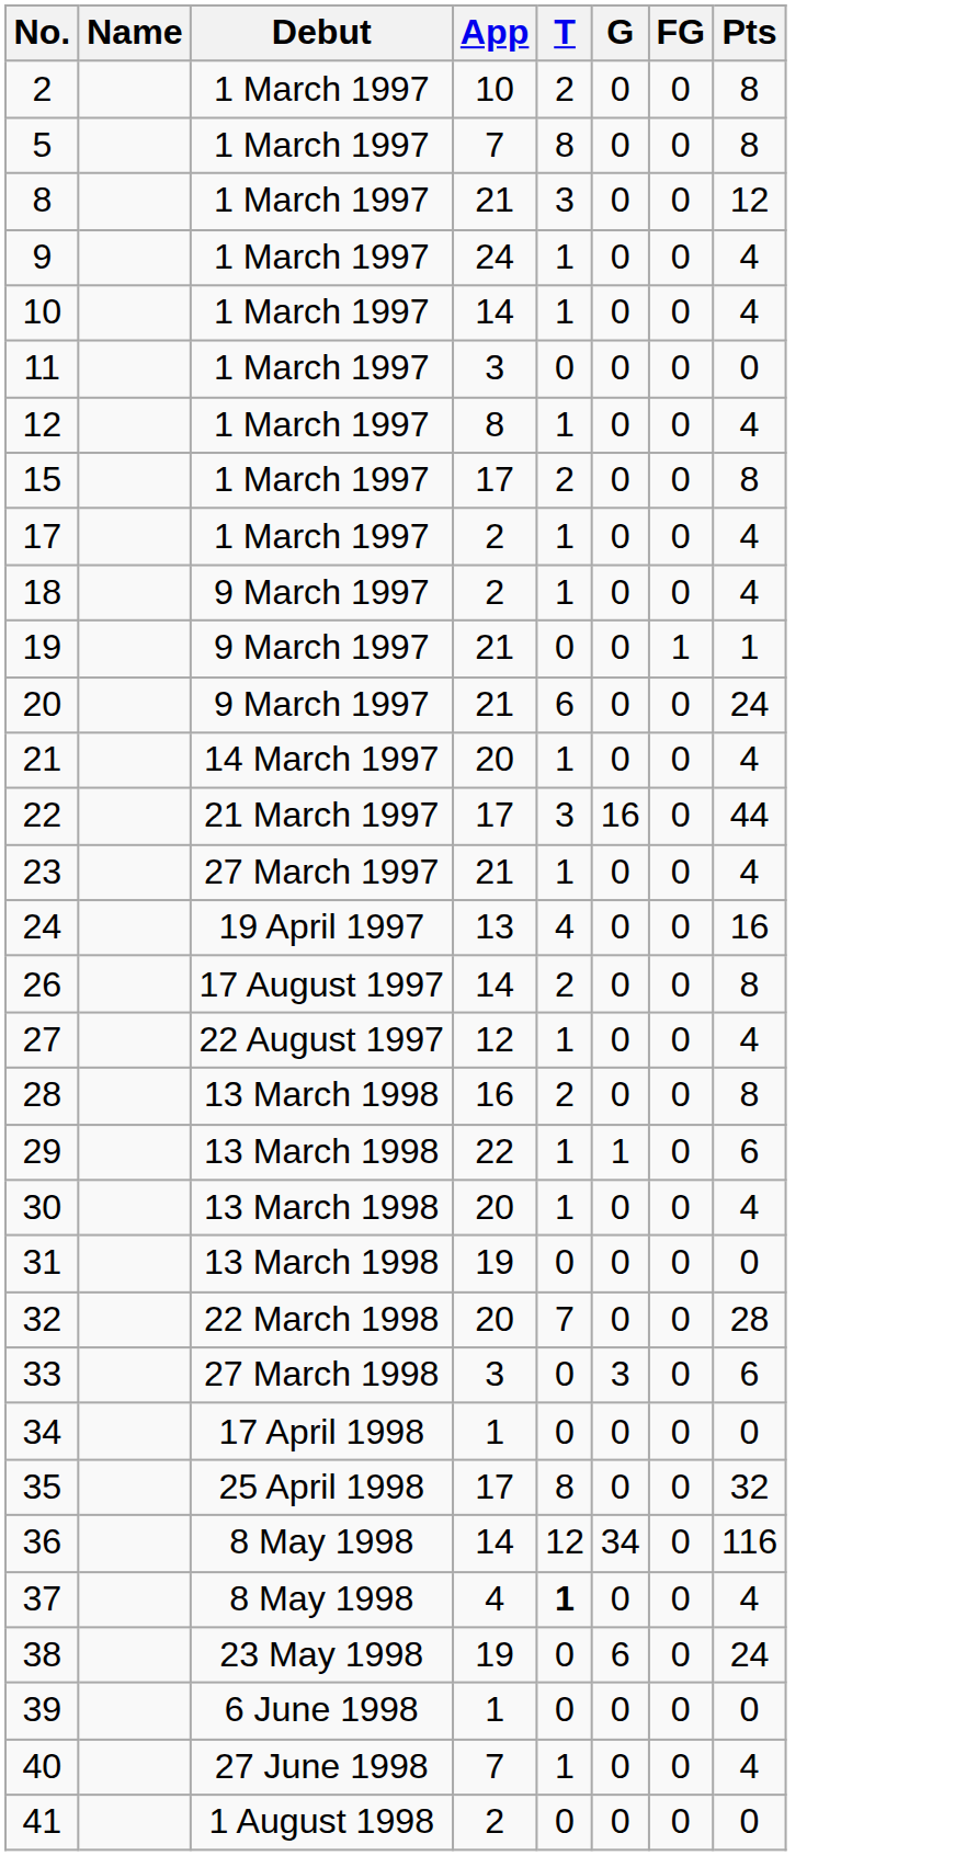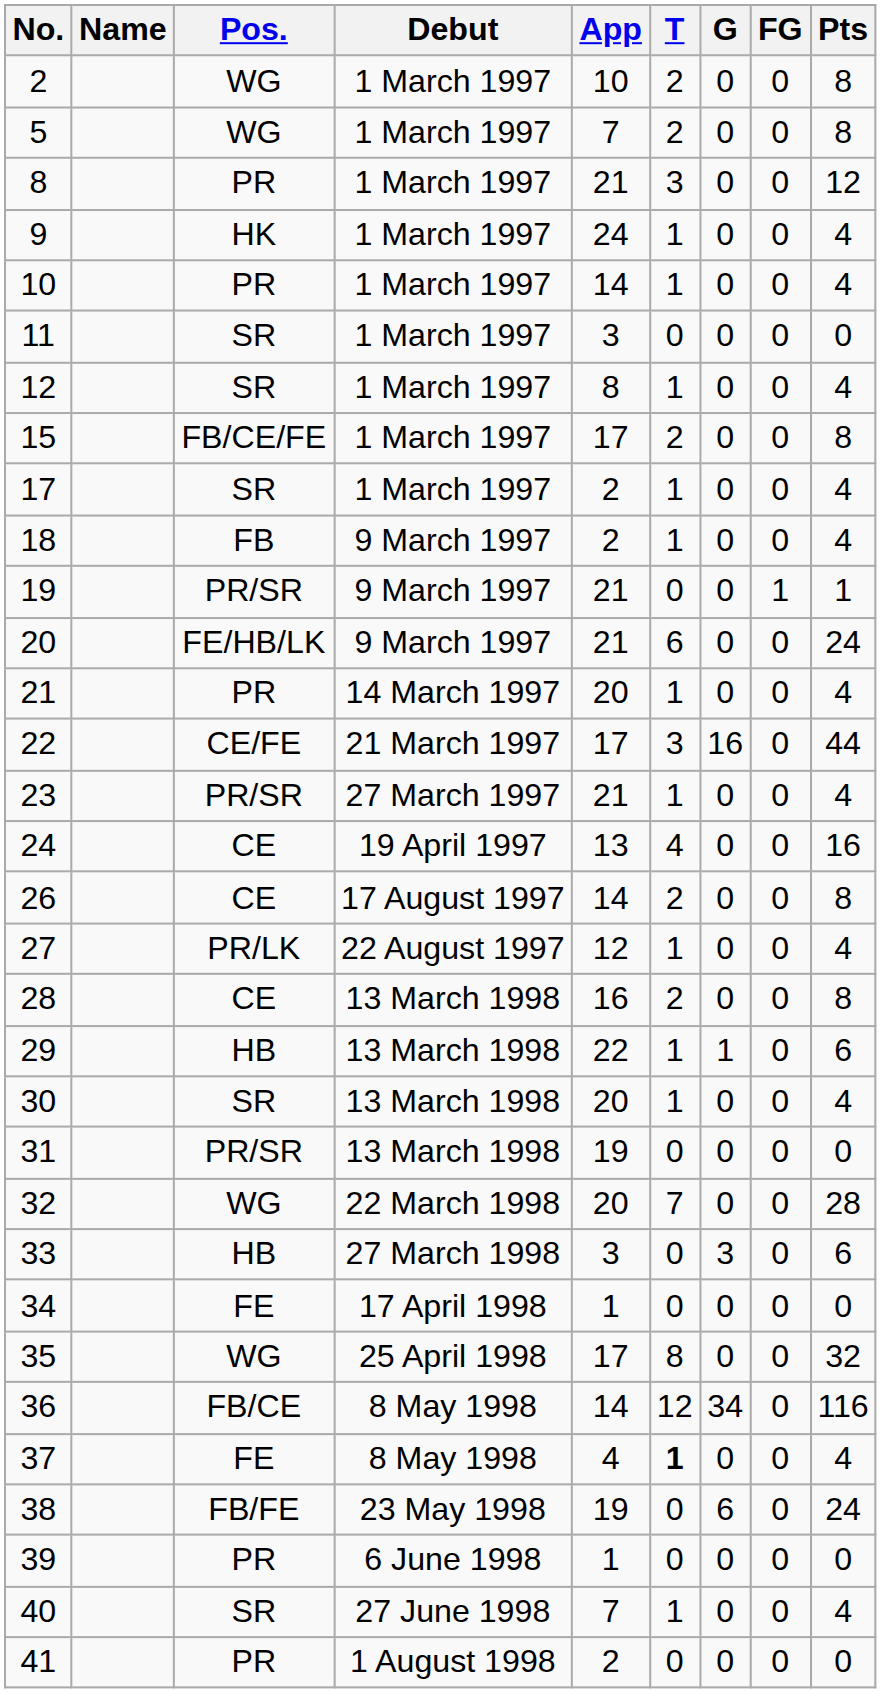 <table class="wikitable sortable" style="text-align: center;">
 <tr>
 <th>No.</th>
 <th>Name</th>
+<th><a href='#'>Pos.</a></th>
 <th>Debut</th>
 <th><a href='#'>App</a></th>
 <th><a href='#'>T</a></th>
 <th>G</th>
 <th>FG</th>
 <th>Pts</th>
 </tr>
 <tr>
 <td>2</td>
 <td align=left></td>
+<td>WG</td>
 <td>1 March 1997</td>
 <td>10</td>
 <td>2</td>
 <td>0</td>
 <td>0</td>
 <td>8</td>
 </tr>
 <tr>
 <td>5</td>
 <td align=left></td>
+<td>WG</td>
 <td>1 March 1997</td>
 <td>7</td>
-<td>8</td>
+<td>2</td>
 <td>0</td>
 <td>0</td>
 <td>8</td>
 </tr>
 <tr>
 <td>8</td>
 <td align=left></td>
+<td>PR</td>
 <td>1 March 1997</td>
 <td>21</td>
 <td>3</td>
 <td>0</td>
 <td>0</td>
 <td>12</td>
 </tr>
 <tr>
 <td>9</td>
 <td align=left></td>
+<td>HK</td>
 <td>1 March 1997</td>
 <td>24</td>
 <td>1</td>
 <td>0</td>
 <td>0</td>
 <td>4</td>
 </tr>
 <tr>
 <td>10</td>
 <td align=left></td>
+<td>PR</td>
 <td>1 March 1997</td>
 <td>14</td>
 <td>1</td>
 <td>0</td>
 <td>0</td>
 <td>4</td>
 </tr>
 <tr>
 <td>11</td>
 <td align=left></td>
+<td>SR</td>
 <td>1 March 1997</td>
 <td>3</td>
 <td>0</td>
 <td>0</td>
 <td>0</td>
 <td>0</td>
 </tr>
 <tr>
 <td>12</td>
 <td align=left></td>
+<td>SR</td>
 <td>1 March 1997</td>
 <td>8</td>
 <td>1</td>
 <td>0</td>
 <td>0</td>
 <td>4</td>
 </tr>
 <tr>
 <td>15</td>
 <td align=left></td>
+<td>FB/CE/FE</td>
 <td>1 March 1997</td>
 <td>17</td>
 <td>2</td>
 <td>0</td>
 <td>0</td>
 <td>8</td>
 </tr>
 <tr>
 <td>17</td>
 <td align=left></td>
+<td>SR</td>
 <td>1 March 1997</td>
 <td>2</td>
 <td>1</td>
 <td>0</td>
 <td>0</td>
 <td>4</td>
 </tr>
 <tr>
 <td>18</td>
 <td align=left></td>
+<td>FB</td>
 <td>9 March 1997</td>
 <td>2</td>
 <td>1</td>
 <td>0</td>
 <td>0</td>
 <td>4</td>
 </tr>
 <tr>
 <td>19</td>
 <td align=left></td>
+<td>PR/SR</td>
 <td>9 March 1997</td>
 <td>21</td>
 <td>0</td>
 <td>0</td>
 <td>1</td>
 <td>1</td>
 </tr>
 <tr>
 <td>20</td>
 <td align=left></td>
+<td>FE/HB/LK</td>
 <td>9 March 1997</td>
 <td>21</td>
 <td>6</td>
 <td>0</td>
 <td>0</td>
 <td>24</td>
 </tr>
 <tr>
 <td>21</td>
 <td align=left></td>
+<td>PR</td>
 <td>14 March 1997</td>
 <td>20</td>
 <td>1</td>
 <td>0</td>
 <td>0</td>
 <td>4</td>
 </tr>
 <tr>
 <td>22</td>
 <td align=left></td>
+<td>CE/FE</td>
 <td>21 March 1997</td>
 <td>17</td>
 <td>3</td>
 <td>16</td>
 <td>0</td>
 <td>44</td>
 </tr>
 <tr>
 <td>23</td>
 <td align=left></td>
+<td>PR/SR</td>
 <td>27 March 1997</td>
 <td>21</td>
 <td>1</td>
 <td>0</td>
 <td>0</td>
 <td>4</td>
 </tr>
 <tr>
 <td>24</td>
 <td align=left></td>
+<td>CE</td>
 <td>19 April 1997</td>
 <td>13</td>
 <td>4</td>
 <td>0</td>
 <td>0</td>
 <td>16</td>
 </tr>
 <tr>
 <td>26</td>
 <td align=left></td>
+<td>CE</td>
 <td>17 August 1997</td>
 <td>14</td>
 <td>2</td>
 <td>0</td>
 <td>0</td>
 <td>8</td>
 </tr>
 <tr>
 <td>27</td>
 <td align=left></td>
+<td>PR/LK</td>
 <td>22 August 1997</td>
 <td>12</td>
 <td>1</td>
 <td>0</td>
 <td>0</td>
 <td>4</td>
 </tr>
 <tr>
 <td>28</td>
 <td align=left></td>
+<td>CE</td>
 <td>13 March 1998</td>
 <td>16</td>
 <td>2</td>
 <td>0</td>
 <td>0</td>
 <td>8</td>
 </tr>
 <tr>
 <td>29</td>
 <td align=left></td>
+<td>HB</td>
 <td>13 March 1998</td>
 <td>22</td>
 <td>1</td>
 <td>1</td>
 <td>0</td>
 <td>6</td>
 </tr>
 <tr>
 <td>30</td>
 <td align=left></td>
+<td>SR</td>
 <td>13 March 1998</td>
 <td>20</td>
 <td>1</td>
 <td>0</td>
 <td>0</td>
 <td>4</td>
 </tr>
 <tr>
 <td>31</td>
 <td align=left></td>
+<td>PR/SR</td>
 <td>13 March 1998</td>
 <td>19</td>
 <td>0</td>
 <td>0</td>
 <td>0</td>
 <td>0</td>
 </tr>
 <tr>
 <td>32</td>
 <td align=left></td>
+<td>WG</td>
 <td>22 March 1998</td>
 <td>20</td>
 <td>7</td>
 <td>0</td>
 <td>0</td>
 <td>28</td>
 </tr>
 <tr>
 <td>33</td>
 <td align=left></td>
+<td>HB</td>
 <td>27 March 1998</td>
 <td>3</td>
 <td>0</td>
 <td>3</td>
 <td>0</td>
 <td>6</td>
 </tr>
 <tr>
 <td>34</td>
 <td align=left></td>
+<td>FE</td>
 <td>17 April 1998</td>
 <td>1</td>
 <td>0</td>
 <td>0</td>
 <td>0</td>
 <td>0</td>
 </tr>
 <tr>
 <td>35</td>
 <td align=left></td>
+<td>WG</td>
 <td>25 April 1998</td>
 <td>17</td>
 <td>8</td>
 <td>0</td>
 <td>0</td>
 <td>32</td>
 </tr>
 <tr>
 <td>36</td>
 <td align=left></td>
+<td>FB/CE</td>
 <td>8 May 1998</td>
 <td>14</td>
 <td>12</td>
 <td>34</td>
 <td>0</td>
 <td>116</td>
 </tr>
 <tr>
 <td>37</td>
 <td align=left></td>
+<td>FE</td>
 <td>8 May 1998</td>
 <td>4</td>
 <td><strong>1</strong></td>
 <td>0</td>
 <td>0</td>
 <td>4</td>
 </tr>
 <tr>
 <td>38</td>
 <td align=left></td>
+<td>FB/FE</td>
 <td>23 May 1998</td>
 <td>19</td>
 <td>0</td>
 <td>6</td>
 <td>0</td>
 <td>24</td>
 </tr>
 <tr>
 <td>39</td>
 <td align=left></td>
+<td>PR</td>
 <td>6 June 1998</td>
 <td>1</td>
 <td>0</td>
 <td>0</td>
 <td>0</td>
 <td>0</td>
 </tr>
 <tr>
 <td>40</td>
 <td align=left></td>
+<td>SR</td>
 <td>27 June 1998</td>
 <td>7</td>
 <td>1</td>
 <td>0</td>
 <td>0</td>
 <td>4</td>
 </tr>
 <tr>
 <td>41</td>
 <td align=left></td>
+<td>PR</td>
 <td>1 August 1998</td>
 <td>2</td>
 <td>0</td>
 <td>0</td>
 <td>0</td>
 <td>0</td>
 </tr>
 </table>
